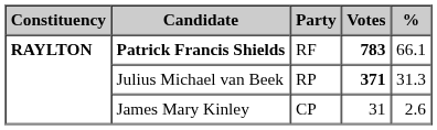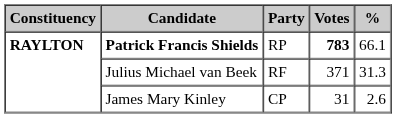 <table class="sortable" border="1" cellpadding="4" cellspacing="0" style="border-collapse: collapse border-color: #444444">
 <tr bgcolor="CCCCCC">
 <th align="left">Constituency</th>
 <th align="center" valign="top">Candidate</th>
 <th align="center" valign="top">Party</th>
 <th align="center" valign="top">Votes</th>
 <th align="center" valign="top">%</th>
 </tr>
 <tr>
 <td valign="top" rowspan="3"><strong>RAYLTON</strong></td>
 <td align="left"><strong>Patrick Francis Shields</strong></td>
-<td align="left">RF</td>
+<td align="left">RP</td>
 <td align="right"><strong>783</strong></td>
 <td align="right">66.1</td>
 </tr>
 <tr>
 <td align="left">Julius Michael van Beek</td>
-<td align="left">RP</td>
-<td align="right"><strong>371</strong></td>
+<td align="left">RF</td>
+<td align="right">371</td>
 <td align="right">31.3</td>
 </tr>
 <tr>
 <td align="left">James Mary Kinley</td>
 <td align="left">CP</td>
 <td align="right">31</td>
 <td align="right">2.6</td>
 </tr>
 </table>
